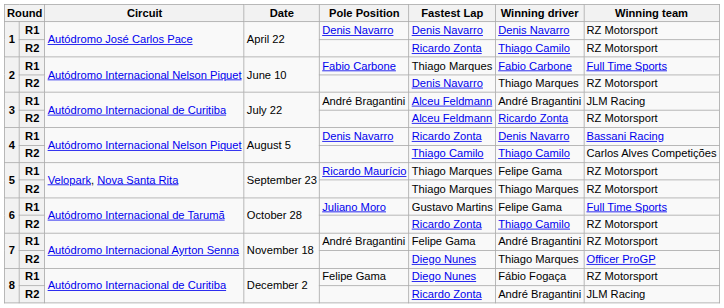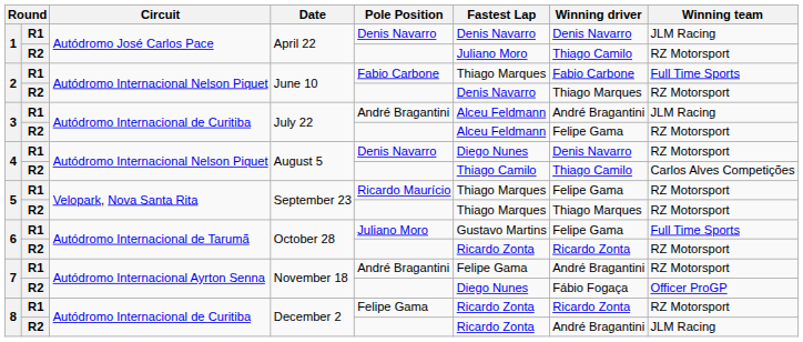 <table class="wikitable" style="font-size: 85%">
 <tr>
 <th colspan=2>Round</th>
 <th>Circuit</th>
 <th>Date</th>
 <th>Pole Position</th>
 <th>Fastest Lap</th>
 <th>Winning driver</th>
 <th>Winning team</th>
 </tr>
 <tr>
 <th rowspan=2>1</th>
 <th>R1</th>
 <td rowspan=2><a href='#'>Autódromo José Carlos Pace</a></td>
 <td rowspan=2>April 22</td>
 <td><a href='#'>Denis Navarro</a></td>
 <td><a href='#'>Denis Navarro</a></td>
 <td><a href='#'>Denis Navarro</a></td>
-<td>RZ Motorsport</td>
+<td>JLM Racing</td>
 </tr>
 <tr>
 <th>R2</th>
 <td></td>
-<td><a href='#'>Ricardo Zonta</a></td>
+<td><a href='#'>Juliano Moro</a></td>
 <td><a href='#'>Thiago Camilo</a></td>
 <td>RZ Motorsport</td>
 </tr>
 <tr>
 <th rowspan=2>2</th>
 <th>R1</th>
 <td rowspan=2><a href='#'>Autódromo Internacional Nelson Piquet</a></td>
 <td rowspan=2>June 10</td>
 <td><a href='#'>Fabio Carbone</a></td>
 <td>Thiago Marques</td>
 <td><a href='#'>Fabio Carbone</a></td>
 <td><a href='#'>Full Time Sports</a></td>
 </tr>
 <tr>
 <th>R2</th>
 <td></td>
 <td><a href='#'>Denis Navarro</a></td>
 <td>Thiago Marques</td>
 <td>RZ Motorsport</td>
 </tr>
 <tr>
 <th rowspan=2>3</th>
 <th>R1</th>
 <td rowspan=2><a href='#'>Autódromo Internacional de Curitiba</a></td>
 <td rowspan=2>July 22</td>
 <td>André Bragantini</td>
 <td><a href='#'>Alceu Feldmann</a></td>
 <td>André Bragantini</td>
 <td>JLM Racing</td>
 </tr>
 <tr>
 <th>R2</th>
 <td></td>
 <td><a href='#'>Alceu Feldmann</a></td>
-<td><a href='#'>Ricardo Zonta</a></td>
+<td>Felipe Gama</td>
 <td>RZ Motorsport</td>
 </tr>
 <tr>
 <th rowspan=2>4</th>
 <th>R1</th>
 <td rowspan=2><a href='#'>Autódromo Internacional Nelson Piquet</a></td>
 <td rowspan=2>August 5</td>
 <td><a href='#'>Denis Navarro</a></td>
-<td><a href='#'>Ricardo Zonta</a></td>
+<td><a href='#'>Diego Nunes</a></td>
 <td><a href='#'>Denis Navarro</a></td>
-<td><a href='#'>Bassani Racing</a></td>
+<td>RZ Motorsport</td>
 </tr>
 <tr>
 <th>R2</th>
 <td></td>
 <td><a href='#'>Thiago Camilo</a></td>
 <td><a href='#'>Thiago Camilo</a></td>
 <td>Carlos Alves Competições</td>
 </tr>
 <tr>
 <th rowspan=2>5</th>
 <th>R1</th>
 <td rowspan=2><a href='#'>Velopark</a>, <a href='#'>Nova Santa Rita</a></td>
 <td rowspan=2>September 23</td>
 <td><a href='#'>Ricardo Maurício</a></td>
 <td>Thiago Marques</td>
 <td>Felipe Gama</td>
 <td>RZ Motorsport</td>
 </tr>
 <tr>
 <th>R2</th>
 <td></td>
 <td>Thiago Marques</td>
 <td>Thiago Marques</td>
 <td>RZ Motorsport</td>
 </tr>
 <tr>
 <th rowspan=2>6</th>
 <th>R1</th>
 <td rowspan=2><a href='#'>Autódromo Internacional de Tarumã</a></td>
 <td rowspan=2>October 28</td>
 <td><a href='#'>Juliano Moro</a></td>
 <td>Gustavo Martins</td>
 <td>Felipe Gama</td>
 <td><a href='#'>Full Time Sports</a></td>
 </tr>
 <tr>
 <th>R2</th>
 <td></td>
 <td><a href='#'>Ricardo Zonta</a></td>
-<td><a href='#'>Thiago Camilo</a></td>
+<td><a href='#'>Ricardo Zonta</a></td>
 <td>RZ Motorsport</td>
 </tr>
 <tr>
 <th rowspan=2>7</th>
 <th>R1</th>
 <td rowspan=2><a href='#'>Autódromo Internacional Ayrton Senna</a></td>
 <td rowspan=2>November 18</td>
 <td>André Bragantini</td>
 <td>Felipe Gama</td>
 <td>André Bragantini</td>
 <td>RZ Motorsport</td>
 </tr>
 <tr>
 <th>R2</th>
 <td></td>
 <td><a href='#'>Diego Nunes</a></td>
-<td>Thiago Marques</td>
+<td>Fábio Fogaça</td>
 <td><a href='#'>Officer ProGP</a></td>
 </tr>
 <tr>
 <th rowspan=2>8</th>
 <th>R1</th>
 <td rowspan=2><a href='#'>Autódromo Internacional de Curitiba</a></td>
 <td rowspan=2>December 2</td>
 <td>Felipe Gama</td>
-<td><a href='#'>Diego Nunes</a></td>
-<td>Fábio Fogaça</td>
+<td><a href='#'>Ricardo Zonta</a></td>
+<td><a href='#'>Ricardo Zonta</a></td>
 <td>RZ Motorsport</td>
 </tr>
 <tr>
 <th>R2</th>
 <td></td>
 <td><a href='#'>Ricardo Zonta</a></td>
 <td>André Bragantini</td>
 <td>JLM Racing</td>
 </tr>
 </table>
